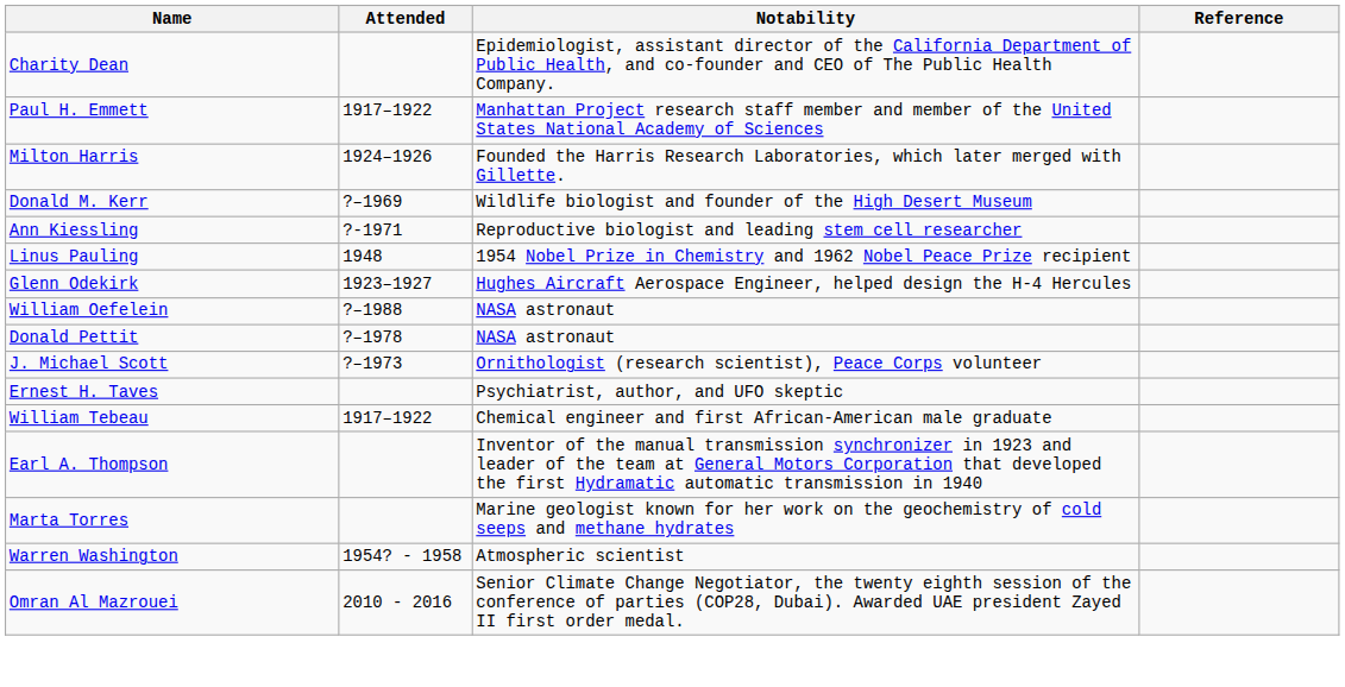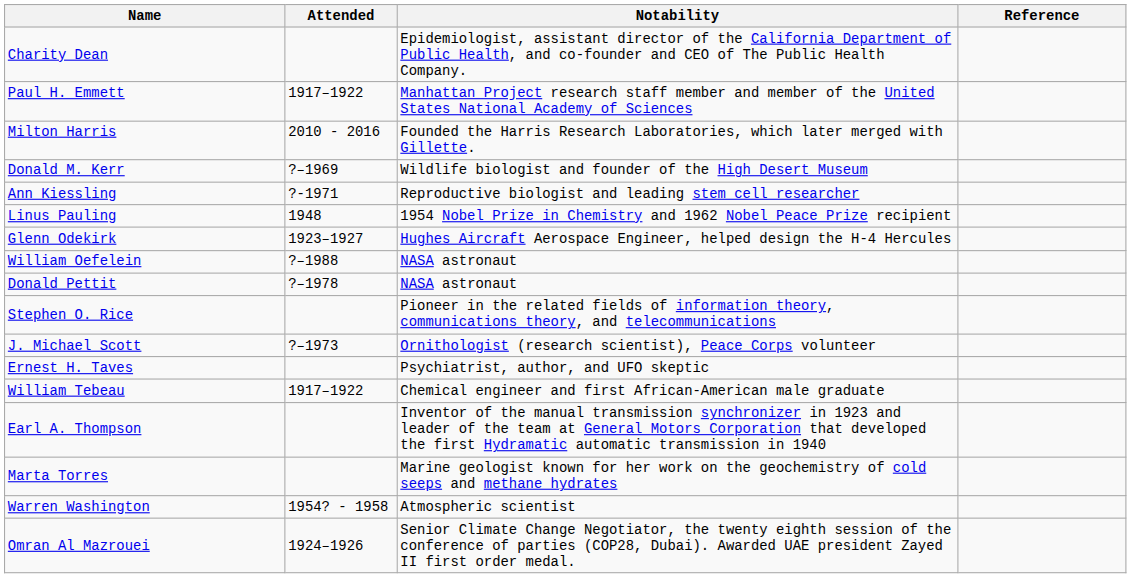 <table class="wikitable sortable" style="width:83%">
 <tr>
 <th width="25%">Name</th>
 <th width="10%">Attended</th>
 <th width="50%">Notability</th>
 <th width="*">Reference</th>
 </tr>
 <tr>
 <td><a href='#'>Charity Dean</a></td>
 <td></td>
 <td>Epidemiologist, assistant director of the <a href='#'>California Department of Public Health</a>, and co-founder and CEO of The Public Health Company.</td>
 <td></td>
 </tr>
 <tr valign="top">
 <td><a href='#'>Paul H. Emmett</a></td>
 <td>1917–1922</td>
 <td><a href='#'>Manhattan Project</a> research staff member and member of the <a href='#'>United States National Academy of Sciences</a></td>
 <td></td>
 </tr>
 <tr valign="top">
 <td><a href='#'>Milton Harris</a></td>
-<td>1924–1926</td>
+<td>2010 - 2016</td>
 <td>Founded the Harris Research Laboratories, which later merged with <a href='#'>Gillette</a>.</td>
 <td></td>
 </tr>
 <tr valign="top">
 <td><a href='#'>Donald M. Kerr</a></td>
 <td>?–1969</td>
 <td>Wildlife biologist and founder of the <a href='#'>High Desert Museum</a></td>
 <td></td>
 </tr>
 <tr valign="top">
 <td><a href='#'>Ann Kiessling</a></td>
 <td>?-1971</td>
 <td>Reproductive biologist and leading <a href='#'>stem cell researcher</a></td>
 <td></td>
 </tr>
 <tr valign="top">
 <td><a href='#'>Linus Pauling</a></td>
 <td>1948</td>
 <td>1954 <a href='#'>Nobel Prize in Chemistry</a> and 1962 <a href='#'>Nobel Peace Prize</a> recipient</td>
 <td></td>
 </tr>
 <tr valign="top">
 <td><a href='#'>Glenn Odekirk</a></td>
 <td>1923–1927</td>
 <td><a href='#'>Hughes Aircraft</a>  Aerospace Engineer, helped design the H-4 Hercules</td>
 <td></td>
 </tr>
 <tr>
 <td><a href='#'>William Oefelein</a></td>
 <td>?–1988</td>
 <td><a href='#'>NASA</a> astronaut</td>
 <td></td>
 </tr>
 <tr>
 <td><a href='#'>Donald Pettit</a></td>
 <td>?–1978</td>
 <td><a href='#'>NASA</a> astronaut</td>
 <td></td>
 </tr>
 <tr>
+<td><a href='#'>Stephen O. Rice</a></td>
+<td></td>
+<td>Pioneer in the related fields of <a href='#'>information theory</a>, <a href='#'>communications theory</a>, and <a href='#'>telecommunications</a></td>
+<td></td>
+</tr>
+<tr>
 <td><a href='#'>J. Michael Scott</a></td>
 <td>?–1973</td>
 <td><a href='#'>Ornithologist</a> (research scientist), <a href='#'>Peace Corps</a> volunteer</td>
 <td></td>
 </tr>
 <tr>
 <td><a href='#'>Ernest H. Taves</a></td>
 <td></td>
 <td>Psychiatrist, author, and UFO skeptic</td>
 <td></td>
 </tr>
 <tr>
 <td><a href='#'>William Tebeau</a></td>
 <td>1917–1922</td>
 <td>Chemical engineer and first African-American male graduate</td>
 <td></td>
 </tr>
 <tr>
 <td><a href='#'>Earl A. Thompson</a></td>
 <td></td>
 <td>Inventor of the manual transmission <a href='#'>synchronizer</a> in 1923 and leader of the team at <a href='#'>General Motors Corporation</a> that developed the first <a href='#'>Hydramatic</a> automatic transmission in 1940</td>
 <td></td>
 </tr>
 <tr>
 <td><a href='#'>Marta Torres</a></td>
 <td></td>
 <td>Marine geologist known for her work on the geochemistry of <a href='#'>cold seeps</a> and <a href='#'>methane hydrates</a></td>
 <td></td>
 </tr>
 <tr>
 <td><a href='#'>Warren Washington</a></td>
 <td>1954? - 1958</td>
 <td>Atmospheric scientist</td>
 <td></td>
 </tr>
 <tr>
 <td><a href='#'>Omran Al Mazrouei</a></td>
-<td>2010 - 2016</td>
+<td>1924–1926</td>
 <td>Senior Climate Change Negotiator, the twenty eighth session of the conference of parties (COP28, Dubai). Awarded UAE president Zayed II first order medal.</td>
 <td></td>
 </tr>
 </table>
